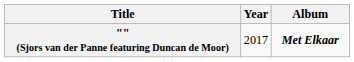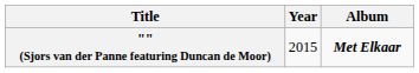 <table class="wikitable plainrowheaders" style="text-align:center;">
 <tr>
 <th scope="col" style="width:19em;">Title</th>
 <th scope="col" style="width:1em;">Year</th>
 <th scope="col" style="width:6em;">Album</th>
 </tr>
 <tr>
 <th scope="row">""<br><small>(Sjors van der Panne featuring Duncan de Moor)</small></th>
-<td>2017</td>
+<td>2015</td>
 <td><strong><em>Met Elkaar</em></strong></td>
 </tr>
 </table>
